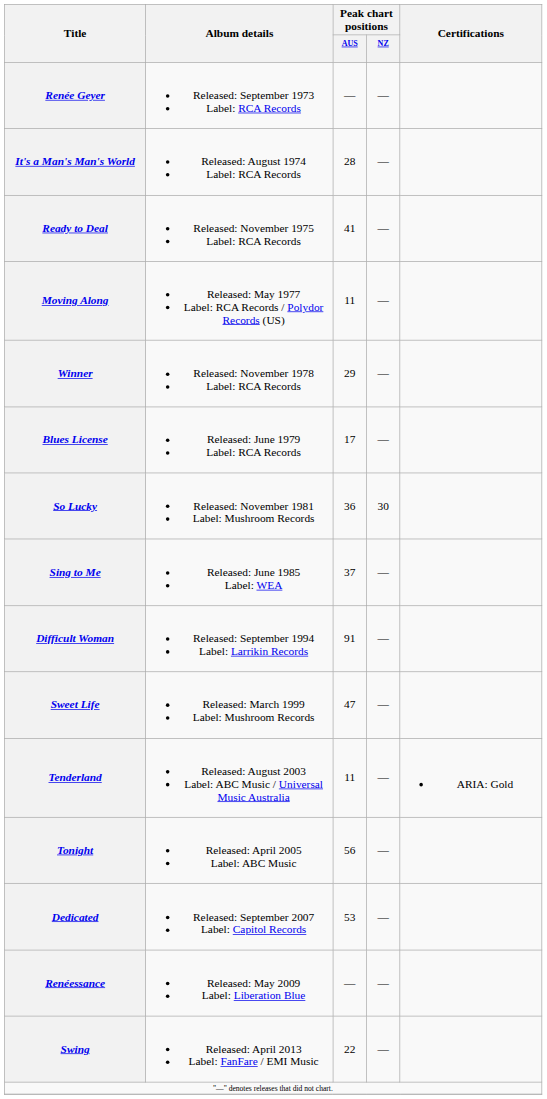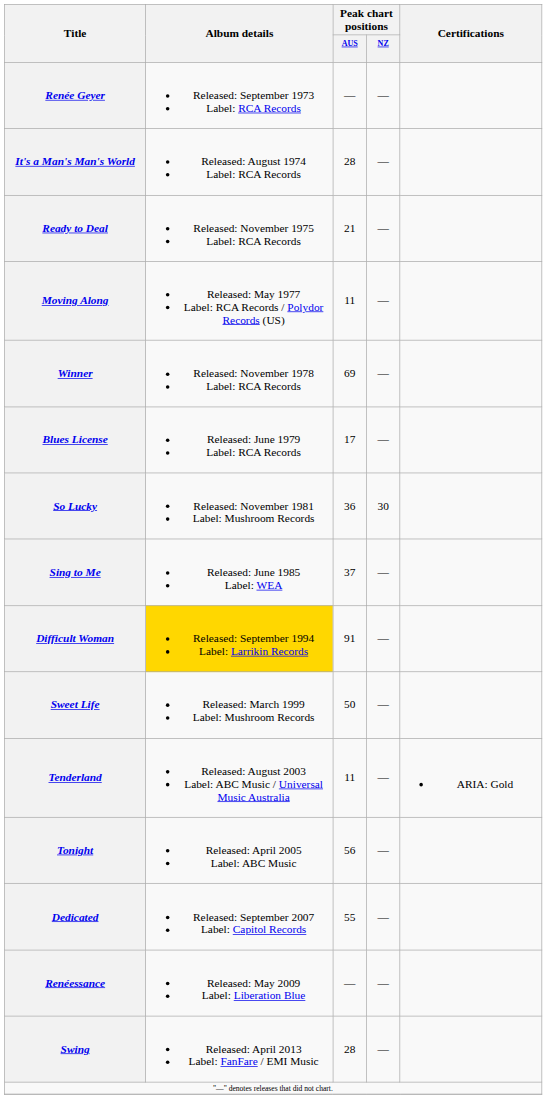 <table class="wikitable plainrowheaders" style="text-align:center;" border="1">
 <tr>
 <th scope="col" rowspan="2" style="width:12em;">Title</th>
 <th scope="col" rowspan="2" style="width:16em;">Album details</th>
 <th colspan="2">Peak chart positions</th>
 <th scope="col" rowspan="2" style="width:12em;">Certifications</th>
 </tr>
 <tr>
 <th scope="col" style="width:3em; font-size:85%"><small><a href='#'>AUS</a></small><br><br></th>
 <th scope="col" style="width:3em; font-size:85%"><small><a href='#'>NZ</a></small><br><br></th>
 </tr>
 <tr>
 <th scope="row"><em><a href='#'>Renée Geyer</a></em></th>
 <td><br><ul><li>Released: September 1973</li><li>Label: <a href='#'>RCA Records</a></li></ul></td>
 <td align="center">—</td>
 <td align="center">—</td>
 <td></td>
 </tr>
 <tr>
 <th scope="row"><em><a href='#'>It's a Man's Man's World</a></em></th>
 <td><br><ul><li>Released: August 1974</li><li>Label: RCA Records</li></ul></td>
 <td align="center">28</td>
 <td align="center">—</td>
 <td></td>
 </tr>
 <tr>
 <th scope="row"><em><a href='#'>Ready to Deal</a></em></th>
 <td><br><ul><li>Released: November 1975</li><li>Label: RCA Records</li></ul></td>
-<td align="center">41</td>
+<td align="center">21</td>
 <td align="center">—</td>
 <td></td>
 </tr>
 <tr>
 <th scope="row"><em><a href='#'>Moving Along</a></em></th>
 <td><br><ul><li>Released: May 1977</li><li>Label: RCA Records / <a href='#'>Polydor Records</a> (US)</li></ul></td>
 <td align="center">11</td>
 <td align="center">—</td>
 <td></td>
 </tr>
 <tr>
 <th scope="row"><em><a href='#'>Winner</a></em></th>
 <td><br><ul><li>Released: November 1978</li><li>Label: RCA Records</li></ul></td>
-<td align="center">29</td>
+<td align="center">69</td>
 <td align="center">—</td>
 <td></td>
 </tr>
 <tr>
 <th scope="row"><em><a href='#'>Blues License</a></em></th>
 <td><br><ul><li>Released: June 1979</li><li>Label: RCA Records</li></ul></td>
 <td align="center">17</td>
 <td align="center">—</td>
 <td></td>
 </tr>
 <tr>
 <th scope="row"><em><a href='#'>So Lucky</a></em></th>
 <td><br><ul><li>Released: November 1981</li><li>Label: Mushroom Records</li></ul></td>
 <td align="center">36</td>
 <td align="center">30</td>
 <td></td>
 </tr>
 <tr>
 <th scope="row"><em><a href='#'>Sing to Me</a></em></th>
 <td><br><ul><li>Released: June 1985</li><li>Label: <a href='#'>WEA</a></li></ul></td>
 <td align="center">37</td>
 <td align="center">—</td>
 <td></td>
 </tr>
 <tr>
 <th scope="row"><em><a href='#'>Difficult Woman</a></em></th>
-<td><br><ul><li>Released: September 1994</li><li>Label: <a href='#'>Larrikin Records</a></li></ul></td>
+<td style="background: gold;"><br><ul><li>Released: September 1994</li><li>Label: <a href='#'>Larrikin Records</a></li></ul></td>
 <td align="center">91</td>
 <td align="center">—</td>
 <td></td>
 </tr>
 <tr>
 <th scope="row"><em><a href='#'>Sweet Life</a></em></th>
 <td><br><ul><li>Released: March 1999</li><li>Label: Mushroom Records</li></ul></td>
-<td align="center">47</td>
+<td align="center">50</td>
 <td align="center">—</td>
 <td></td>
 </tr>
 <tr>
 <th scope="row"><em><a href='#'>Tenderland</a></em></th>
 <td><br><ul><li>Released: August 2003</li><li>Label: ABC Music / <a href='#'>Universal Music Australia</a></li></ul></td>
 <td align="center">11</td>
 <td align="center">—</td>
 <td><br><ul><li>ARIA: Gold </li></ul></td>
 </tr>
 <tr>
 <th scope="row"><em><a href='#'>Tonight</a></em></th>
 <td><br><ul><li>Released: April 2005</li><li>Label: ABC Music</li></ul></td>
 <td align="center">56</td>
 <td align="center">—</td>
 <td></td>
 </tr>
 <tr>
 <th scope="row"><em><a href='#'>Dedicated</a></em></th>
 <td><br><ul><li>Released: September 2007</li><li>Label: <a href='#'>Capitol Records</a></li></ul></td>
-<td align="center">53</td>
+<td align="center">55</td>
 <td align="center">—</td>
 <td></td>
 </tr>
 <tr>
 <th scope="row"><em><a href='#'>Renéessance</a></em></th>
 <td><br><ul><li>Released: May 2009</li><li>Label: <a href='#'>Liberation Blue</a></li></ul></td>
 <td align="center">—</td>
 <td align="center">—</td>
 <td></td>
 </tr>
 <tr>
 <th scope="row"><em><a href='#'>Swing</a></em></th>
 <td><br><ul><li>Released: April 2013</li><li>Label: <a href='#'>FanFare</a> / EMI Music</li></ul></td>
-<td align="center">22</td>
+<td align="center">28</td>
 <td align="center">—</td>
 <td></td>
 </tr>
 <tr>
 <td align="center" colspan="7" style="font-size: 8pt">"—" denotes releases that did not chart.</td>
 </tr>
 <tr>
 </tr>
 </table>
